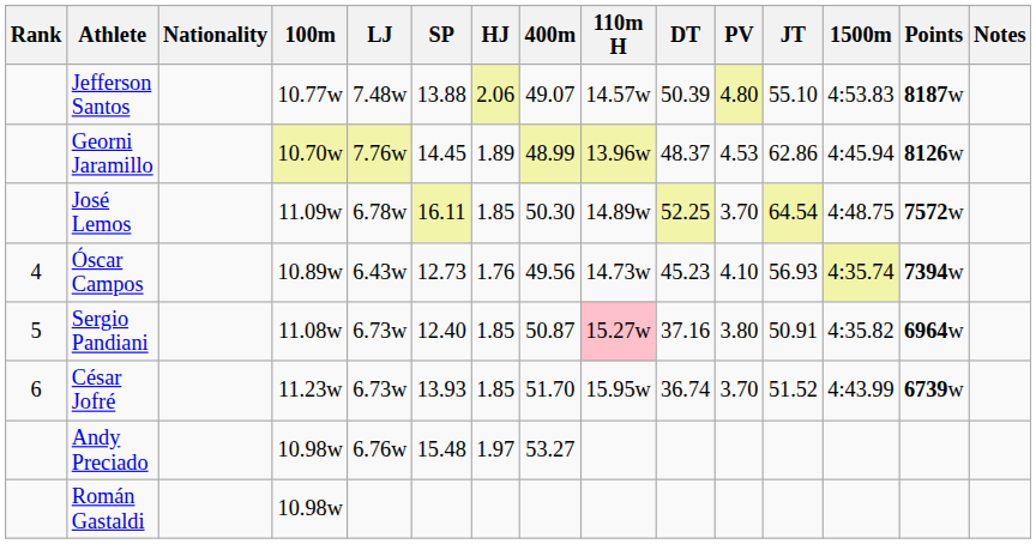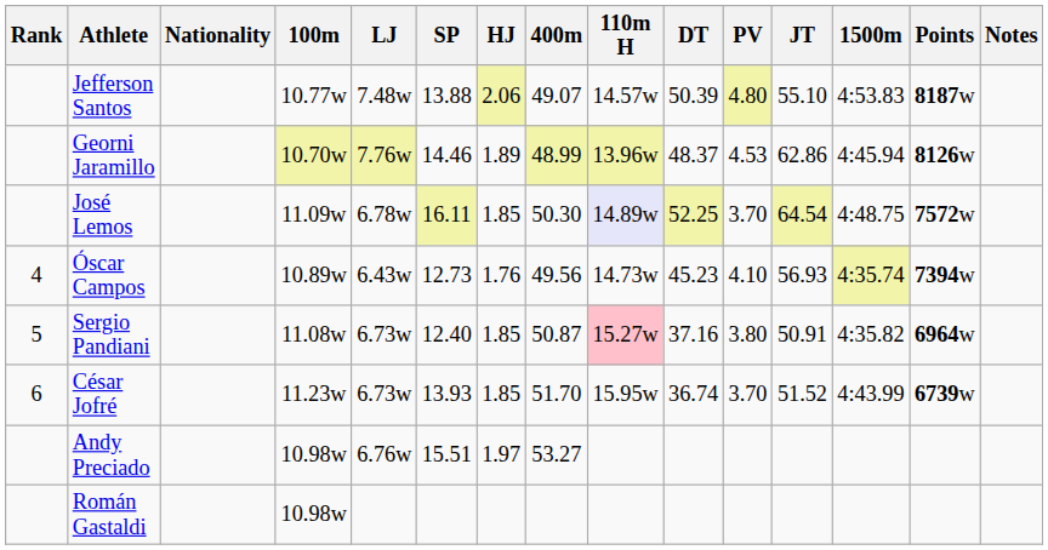 <table class="wikitable sortable" style=" text-align:center;">
 <tr>
 <th>Rank</th>
 <th>Athlete</th>
 <th>Nationality</th>
 <th>100m</th>
 <th>LJ</th>
 <th>SP</th>
 <th>HJ</th>
 <th>400m</th>
 <th>110m H</th>
 <th>DT</th>
 <th>PV</th>
 <th>JT</th>
 <th>1500m</th>
 <th>Points</th>
 <th>Notes</th>
 </tr>
 <tr>
 <td></td>
 <td align=left><a href='#'>Jefferson Santos</a></td>
 <td align=left></td>
 <td>10.77w</td>
 <td>7.48w</td>
 <td>13.88</td>
 <td bgcolor=#F2F5A9>2.06</td>
 <td>49.07</td>
 <td>14.57w</td>
 <td>50.39</td>
 <td bgcolor=#F2F5A9>4.80</td>
 <td>55.10</td>
 <td>4:53.83</td>
 <td><strong>8187</strong>w</td>
 <td><strong></strong></td>
 </tr>
 <tr>
 <td></td>
 <td align=left><a href='#'>Georni Jaramillo</a></td>
 <td align=left></td>
 <td bgcolor=#F2F5A9>10.70w</td>
 <td bgcolor=#F2F5A9>7.76w</td>
-<td>14.45</td>
+<td>14.46</td>
 <td>1.89</td>
 <td bgcolor=#F2F5A9>48.99</td>
 <td bgcolor=#F2F5A9>13.96w</td>
 <td>48.37</td>
 <td>4.53</td>
 <td>62.86</td>
 <td>4:45.94</td>
 <td><strong>8126</strong>w</td>
 <td><strong></strong></td>
 </tr>
 <tr>
 <td></td>
 <td align=left><a href='#'>José Lemos</a></td>
 <td align=left></td>
 <td>11.09w</td>
 <td>6.78w</td>
 <td bgcolor=#F2F5A9>16.11</td>
 <td>1.85</td>
 <td>50.30</td>
-<td>14.89w</td>
+<td style="background: lavender;">14.89w</td>
 <td bgcolor=#F2F5A9>52.25</td>
 <td>3.70</td>
 <td bgcolor=#F2F5A9>64.54</td>
 <td>4:48.75</td>
 <td><strong>7572</strong>w</td>
 <td><strong></strong></td>
 </tr>
 <tr>
 <td>4</td>
 <td align=left><a href='#'>Óscar Campos</a></td>
 <td align=left></td>
 <td>10.89w</td>
 <td>6.43w</td>
 <td>12.73</td>
 <td>1.76</td>
 <td>49.56</td>
 <td>14.73w</td>
 <td>45.23</td>
 <td>4.10</td>
 <td>56.93</td>
 <td bgcolor=#F2F5A9>4:35.74</td>
 <td><strong>7394</strong>w</td>
 <td></td>
 </tr>
 <tr>
 <td>5</td>
 <td align=left><a href='#'>Sergio Pandiani</a></td>
 <td align=left></td>
 <td>11.08w</td>
 <td>6.73w</td>
 <td>12.40</td>
 <td>1.85</td>
 <td>50.87</td>
 <td style="background: pink;">15.27w</td>
 <td>37.16</td>
 <td>3.80</td>
 <td>50.91</td>
 <td>4:35.82</td>
 <td><strong>6964</strong>w</td>
 <td></td>
 </tr>
 <tr>
 <td>6</td>
 <td align=left><a href='#'>César Jofré</a></td>
 <td align=left></td>
 <td>11.23w</td>
 <td>6.73w</td>
 <td>13.93</td>
 <td>1.85</td>
 <td>51.70</td>
 <td>15.95w</td>
 <td>36.74</td>
 <td>3.70</td>
 <td>51.52</td>
 <td>4:43.99</td>
 <td><strong>6739</strong>w</td>
 <td></td>
 </tr>
 <tr>
 <td></td>
 <td align=left><a href='#'>Andy Preciado</a></td>
 <td align=left></td>
 <td>10.98w</td>
 <td>6.76w</td>
-<td>15.48</td>
+<td>15.51</td>
 <td>1.97</td>
 <td>53.27</td>
 <td></td>
 <td></td>
 <td></td>
 <td></td>
 <td></td>
 <td><strong></strong></td>
 <td></td>
 </tr>
 <tr>
 <td></td>
 <td align=left><a href='#'>Román Gastaldi</a></td>
 <td align=left></td>
 <td>10.98w</td>
 <td></td>
 <td></td>
 <td></td>
 <td></td>
 <td></td>
 <td></td>
 <td></td>
 <td></td>
 <td></td>
 <td><strong></strong></td>
 <td></td>
 </tr>
 </table>
